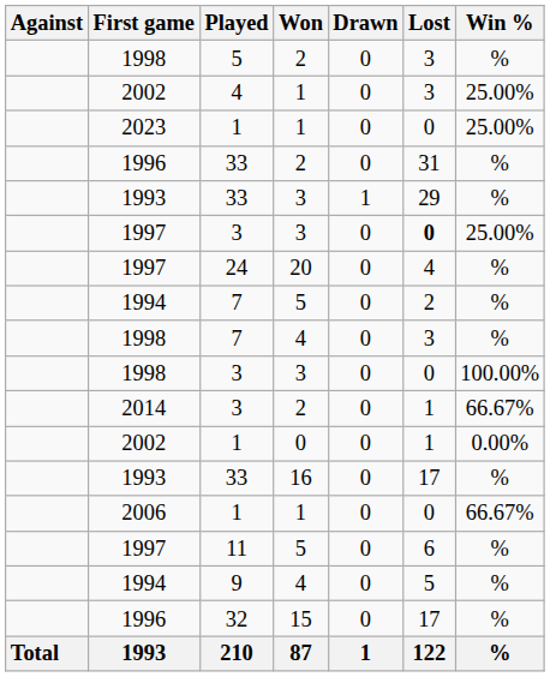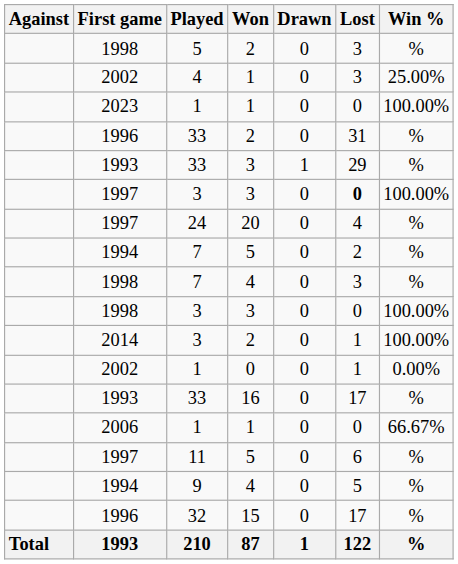 <table class="sortable wikitable" style="text-align:center; ">
 <tr>
 <th>Against</th>
 <th>First game</th>
 <th>Played</th>
 <th>Won</th>
 <th>Drawn</th>
 <th>Lost</th>
 <th>Win %</th>
 </tr>
 <tr>
 <td style="text-align: left;"></td>
 <td>1998</td>
 <td>5</td>
 <td>2</td>
 <td>0</td>
 <td>3</td>
 <td>%</td>
 </tr>
 <tr>
 <td style="text-align: left;"></td>
 <td>2002</td>
 <td>4</td>
 <td>1</td>
 <td>0</td>
 <td>3</td>
 <td>25.00%</td>
 </tr>
 <tr>
 <td style="text-align: left;"></td>
 <td>2023</td>
 <td>1</td>
 <td>1</td>
 <td>0</td>
 <td>0</td>
-<td>25.00%</td>
+<td>100.00%</td>
 </tr>
 <tr>
 <td style="text-align: left;"></td>
 <td>1996</td>
 <td>33</td>
 <td>2</td>
 <td>0</td>
 <td>31</td>
 <td>%</td>
 </tr>
 <tr>
 <td style="text-align: left;"></td>
 <td>1993</td>
 <td>33</td>
 <td>3</td>
 <td>1</td>
 <td>29</td>
 <td>%</td>
 </tr>
 <tr>
 <td style="text-align: left;"></td>
 <td>1997</td>
 <td>3</td>
 <td>3</td>
 <td>0</td>
 <td><strong>0</strong></td>
-<td>25.00%</td>
+<td>100.00%</td>
 </tr>
 <tr>
 <td style="text-align: left;"></td>
 <td>1997</td>
 <td>24</td>
 <td>20</td>
 <td>0</td>
 <td>4</td>
 <td>%</td>
 </tr>
 <tr>
 <td style="text-align: left;"></td>
 <td>1994</td>
 <td>7</td>
 <td>5</td>
 <td>0</td>
 <td>2</td>
 <td>%</td>
 </tr>
 <tr>
 <td style="text-align: left;"></td>
 <td>1998</td>
 <td>7</td>
 <td>4</td>
 <td>0</td>
 <td>3</td>
 <td>%</td>
 </tr>
 <tr>
 <td style="text-align: left;"></td>
 <td>1998</td>
 <td>3</td>
 <td>3</td>
 <td>0</td>
 <td>0</td>
 <td>100.00%</td>
 </tr>
 <tr>
 <td style="text-align: left;"></td>
 <td>2014</td>
 <td>3</td>
 <td>2</td>
 <td>0</td>
 <td>1</td>
-<td>66.67%</td>
+<td>100.00%</td>
 </tr>
 <tr>
 <td style="text-align: left;"></td>
 <td>2002</td>
 <td>1</td>
 <td>0</td>
 <td>0</td>
 <td>1</td>
 <td>0.00%</td>
 </tr>
 <tr>
 <td style="text-align: left;"></td>
 <td>1993</td>
 <td>33</td>
 <td>16</td>
 <td>0</td>
 <td>17</td>
 <td>%</td>
 </tr>
 <tr>
 <td style="text-align: left;"></td>
 <td>2006</td>
 <td>1</td>
 <td>1</td>
 <td>0</td>
 <td>0</td>
 <td>66.67%</td>
 </tr>
 <tr>
 <td style="text-align: left;"></td>
 <td>1997</td>
 <td>11</td>
 <td>5</td>
 <td>0</td>
 <td>6</td>
 <td>%</td>
 </tr>
 <tr>
 <td style="text-align: left;"></td>
 <td>1994</td>
 <td>9</td>
 <td>4</td>
 <td>0</td>
 <td>5</td>
 <td>%</td>
 </tr>
 <tr>
 <td style="text-align: left;"></td>
 <td>1996</td>
 <td>32</td>
 <td>15</td>
 <td>0</td>
 <td>17</td>
 <td>%</td>
 </tr>
 <tr class="sortbottom">
 <th style="text-align: left;">Total</th>
 <th>1993</th>
 <th>210</th>
 <th>87</th>
 <th>1</th>
 <th>122</th>
 <th>%</th>
 </tr>
 </table>
